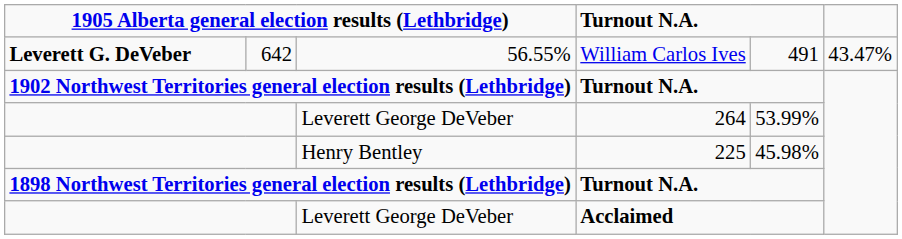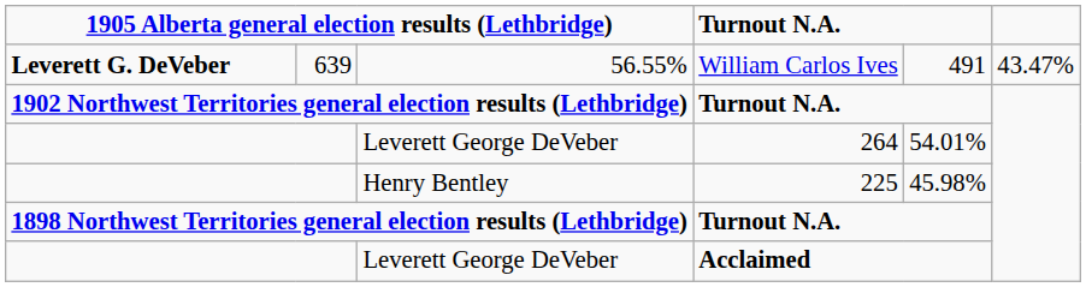 <table class="wikitable" border="1">
 <tr>
 <td colspan="3" align=center><strong><a href='#'>1905 Alberta general election</a> results (<a href='#'>Lethbridge</a>)</strong></td>
 <td colspan="2"><span><strong>Turnout N.A.</strong></span></td>
 </tr>
 <tr>
 <td><strong>Leverett G. DeVeber</strong></td>
-<td align="right">642</td>
+<td align="right">639</td>
 <td align="right">56.55%<br></td>
 <td><a href='#'>William Carlos Ives</a></td>
 <td align="right">491</td>
 <td align="right">43.47%</td>
 </tr>
 <tr>
 <td colspan="3" align=center><strong><a href='#'>1902 Northwest Territories general election</a> results (<a href='#'>Lethbridge</a>)</strong></td>
 <td colspan="2"><span><strong>Turnout N.A.</strong></span></td>
 </tr>
 <tr>
 <td colspan="2"></td>
 <td>Leverett George DeVeber</td>
 <td align="right">264</td>
-<td align="right">53.99%</td>
+<td align="right">54.01%</td>
 </tr>
 <tr>
 <td colspan="2"></td>
 <td>Henry Bentley</td>
 <td align="right">225</td>
 <td align="right">45.98%</td>
 </tr>
 <tr>
 <td colspan="3" align=center><strong><a href='#'>1898 Northwest Territories general election</a> results (<a href='#'>Lethbridge</a>)</strong></td>
 <td colspan="2"><span><strong>Turnout N.A.</strong></span></td>
 </tr>
 <tr>
 <td colspan="2"></td>
 <td>Leverett George DeVeber</td>
 <td colspan="2"><strong>Acclaimed</strong></td>
 </tr>
 </table>
